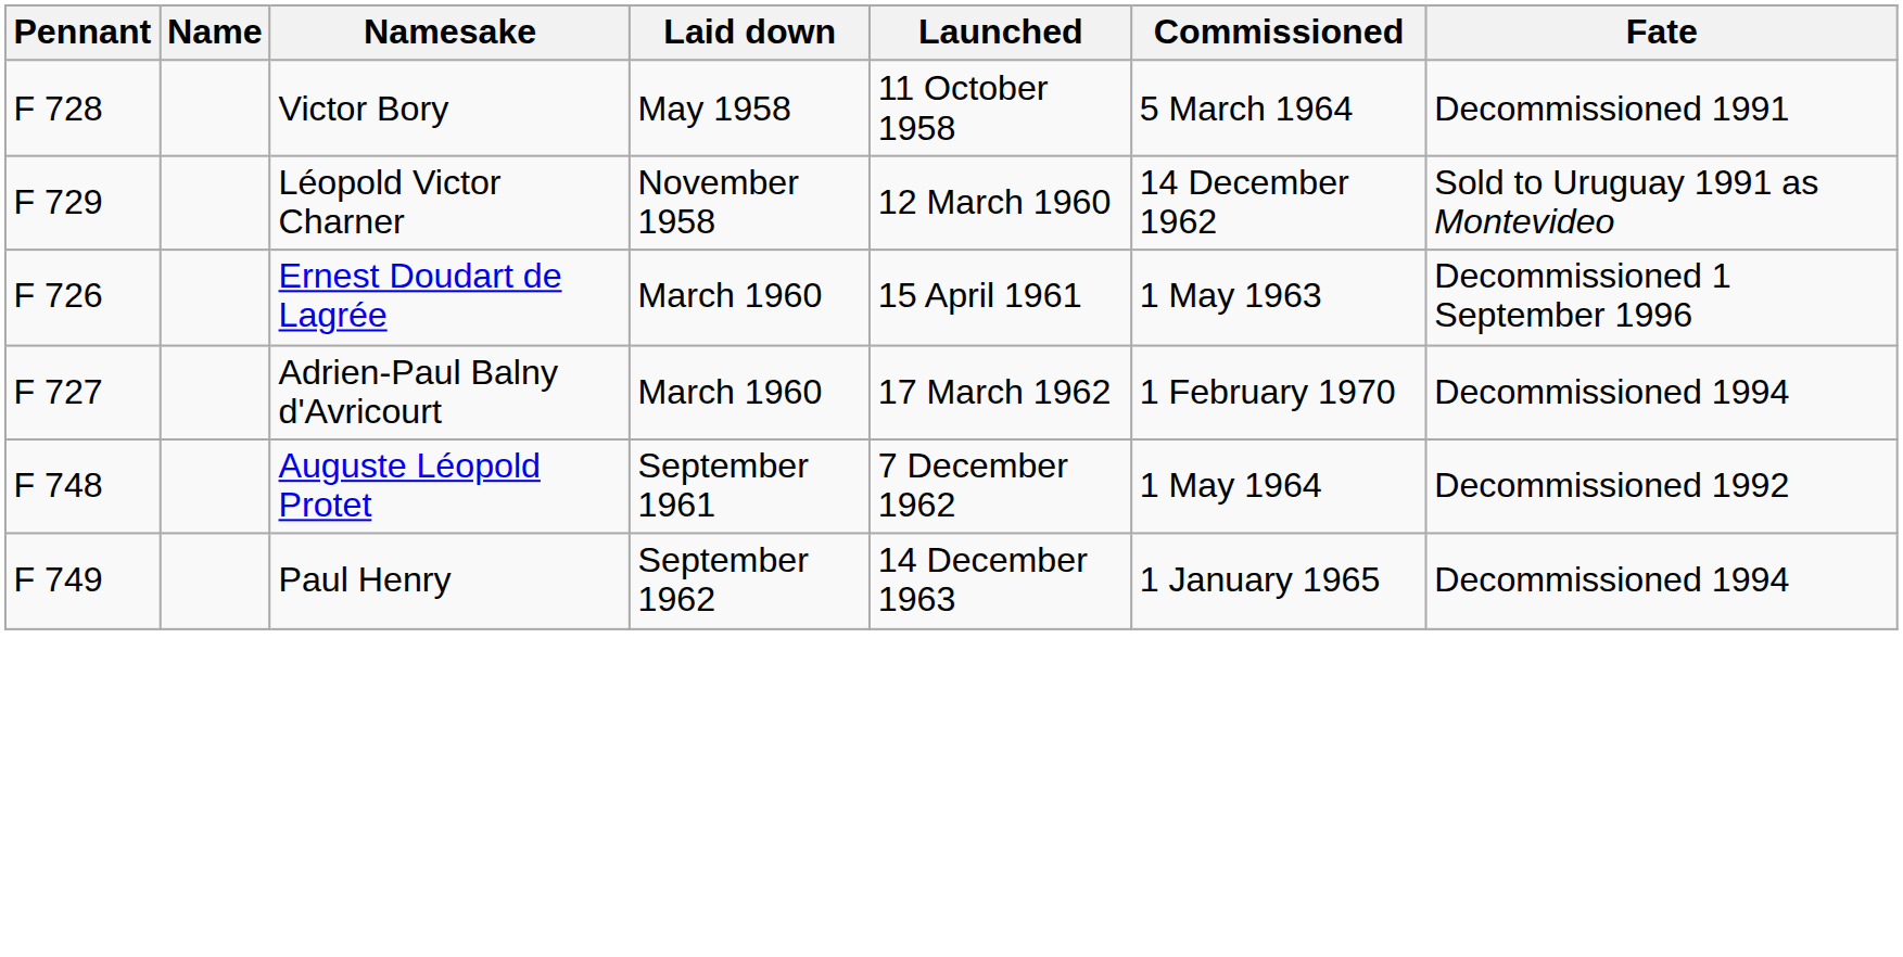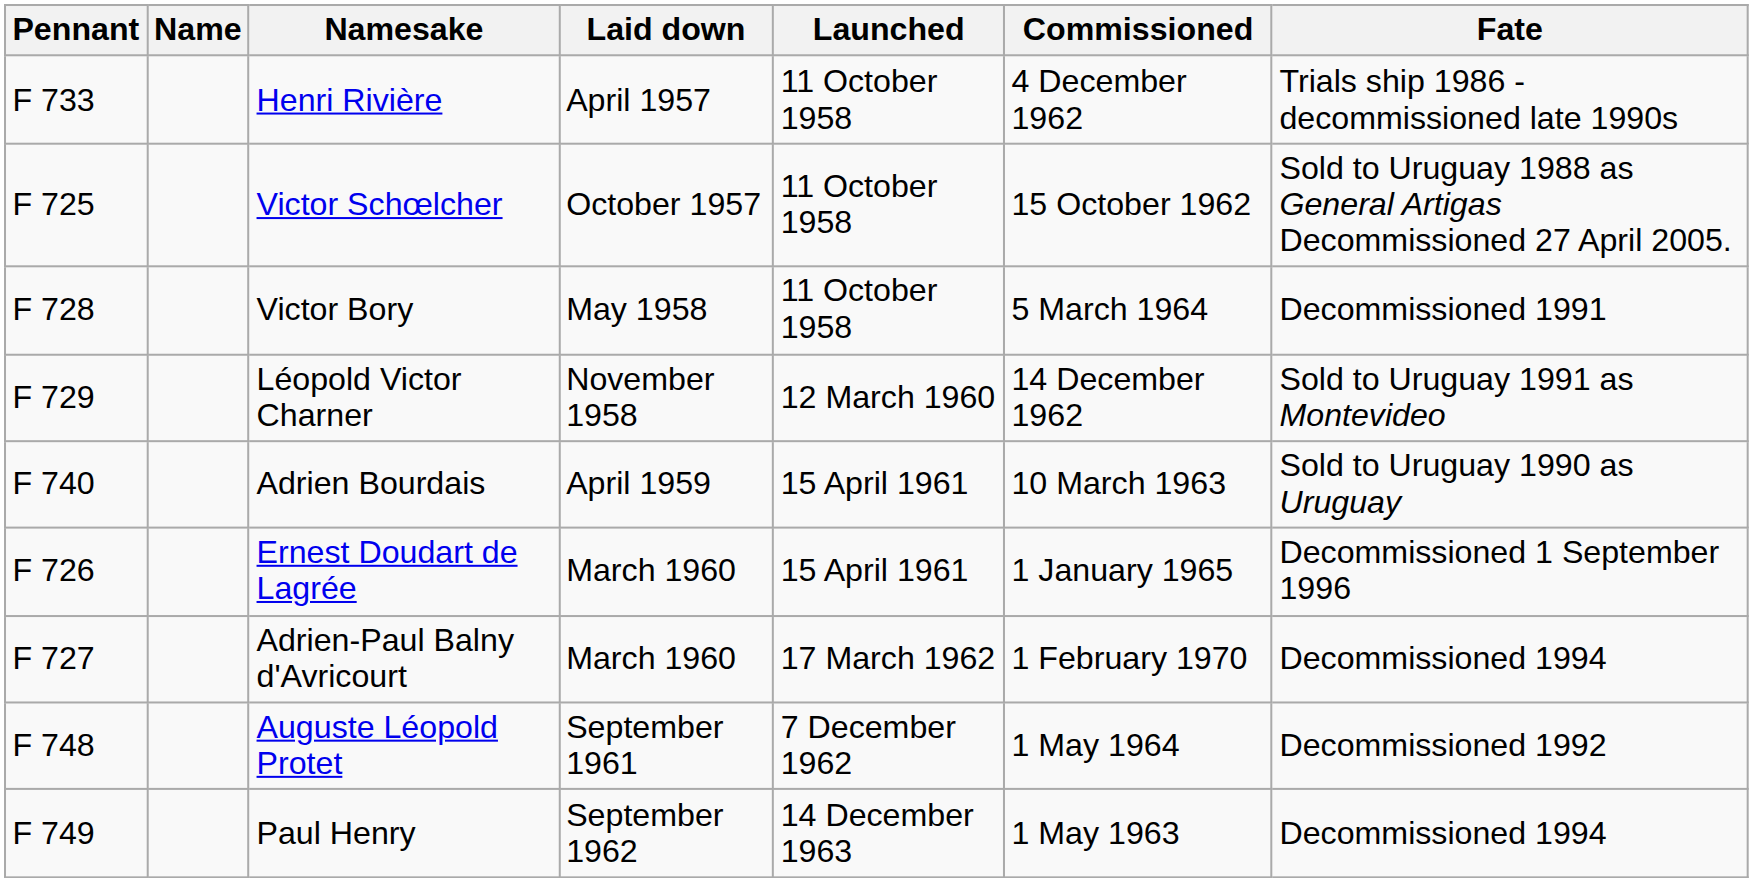 <table class="wikitable">
 <tr>
 <th>Pennant</th>
 <th>Name</th>
 <th>Namesake</th>
 <th>Laid down</th>
 <th>Launched</th>
 <th>Commissioned</th>
 <th>Fate</th>
+</tr>
+<tr>
+<td>F 733</td>
+<td></td>
+<td><a href='#'>Henri Rivière</a></td>
+<td>April 1957</td>
+<td>11 October 1958</td>
+<td>4 December 1962</td>
+<td>Trials ship 1986 - decommissioned late 1990s</td>
+</tr>
+<tr>
+<td>F 725</td>
+<td></td>
+<td><a href='#'>Victor Schœlcher</a></td>
+<td>October 1957</td>
+<td>11 October 1958</td>
+<td>15 October 1962</td>
+<td>Sold to Uruguay 1988 as <em>General Artigas</em><br>Decommissioned 27 April 2005.</td>
 </tr>
 <tr>
 <td>F 728</td>
 <td></td>
 <td>Victor Bory</td>
 <td>May 1958</td>
 <td>11 October 1958</td>
 <td>5 March 1964</td>
 <td>Decommissioned 1991</td>
 </tr>
 <tr>
 <td>F 729</td>
 <td></td>
 <td>Léopold Victor Charner</td>
 <td>November 1958</td>
 <td>12 March 1960</td>
 <td>14 December 1962</td>
 <td>Sold to Uruguay 1991 as <em>Montevideo</em></td>
 </tr>
 <tr>
+<td>F 740</td>
+<td></td>
+<td>Adrien Bourdais</td>
+<td>April 1959</td>
+<td>15 April 1961</td>
+<td>10 March 1963</td>
+<td>Sold to Uruguay 1990 as <em>Uruguay</em></td>
+</tr>
+<tr>
 <td>F 726</td>
 <td></td>
 <td><a href='#'>Ernest Doudart de Lagrée</a></td>
 <td>March 1960</td>
 <td>15 April 1961</td>
-<td>1 May 1963</td>
+<td>1 January 1965</td>
 <td>Decommissioned 1 September 1996</td>
 </tr>
 <tr>
 <td>F 727</td>
 <td></td>
 <td>Adrien-Paul Balny d'Avricourt</td>
 <td>March 1960</td>
 <td>17 March 1962</td>
 <td>1 February 1970</td>
 <td>Decommissioned 1994</td>
 </tr>
 <tr>
 <td>F 748</td>
 <td></td>
 <td><a href='#'>Auguste Léopold Protet</a></td>
 <td>September 1961</td>
 <td>7 December 1962</td>
 <td>1 May 1964</td>
 <td>Decommissioned 1992</td>
 </tr>
 <tr>
 <td>F 749</td>
 <td></td>
 <td>Paul Henry</td>
 <td>September 1962</td>
 <td>14 December 1963</td>
-<td>1 January 1965</td>
+<td>1 May 1963</td>
 <td>Decommissioned 1994</td>
 </tr>
 </table>
